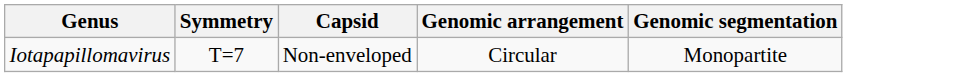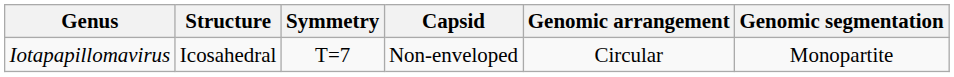 <table class="wikitable sortable" style="text-align:center">
 <tr>
 <th>Genus</th>
+<th>Structure</th>
 <th>Symmetry</th>
 <th>Capsid</th>
 <th>Genomic arrangement</th>
 <th>Genomic segmentation</th>
 </tr>
 <tr>
 <td><em>Iotapapillomavirus</em></td>
+<td>Icosahedral</td>
 <td>T=7</td>
 <td>Non-enveloped</td>
 <td>Circular</td>
 <td>Monopartite</td>
 </tr>
 </table>
